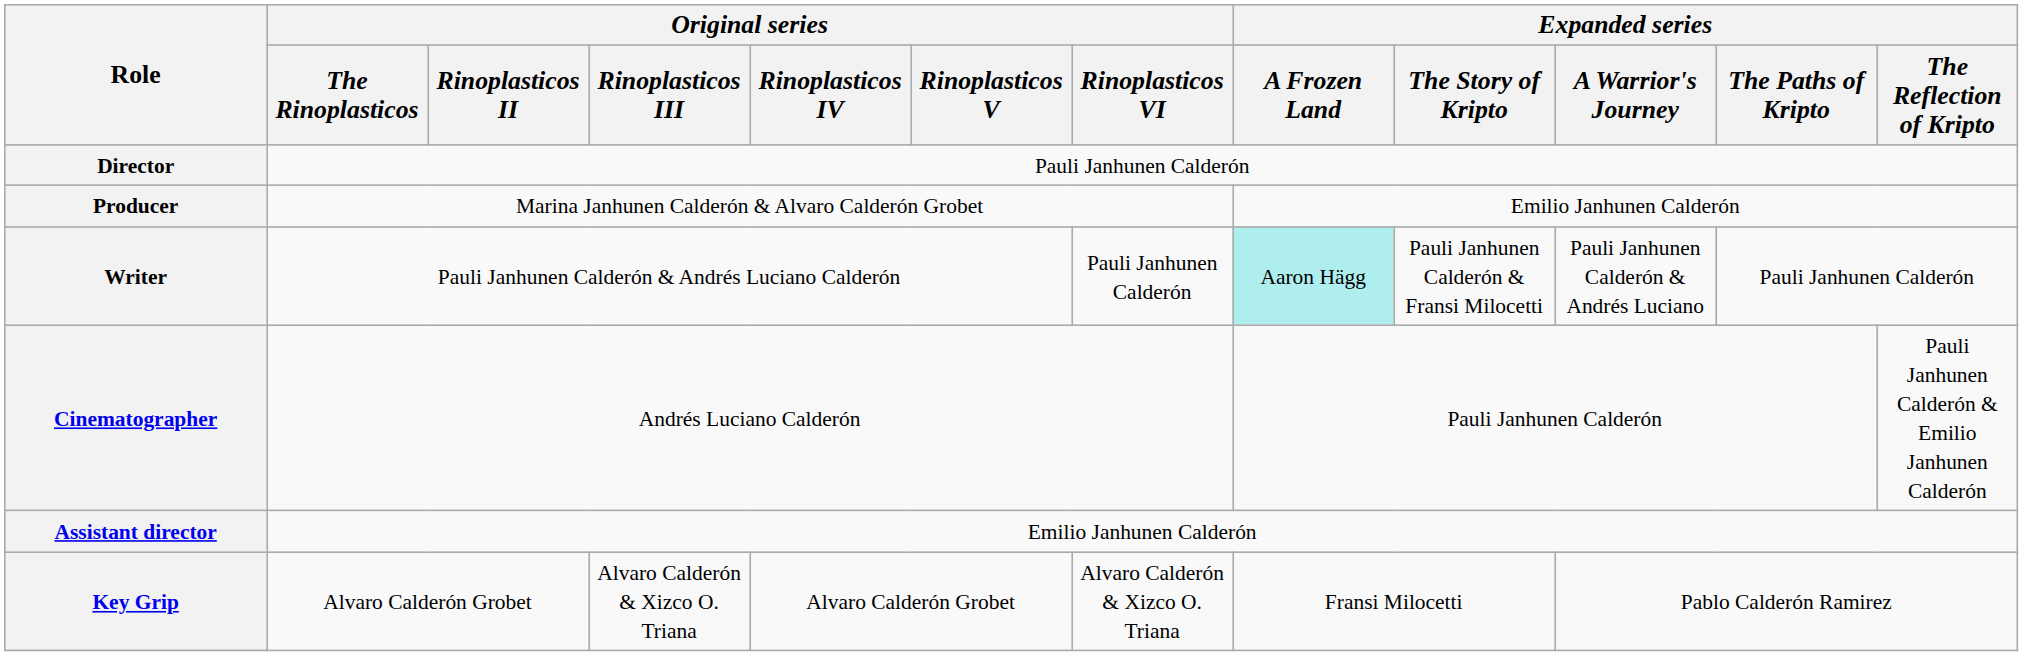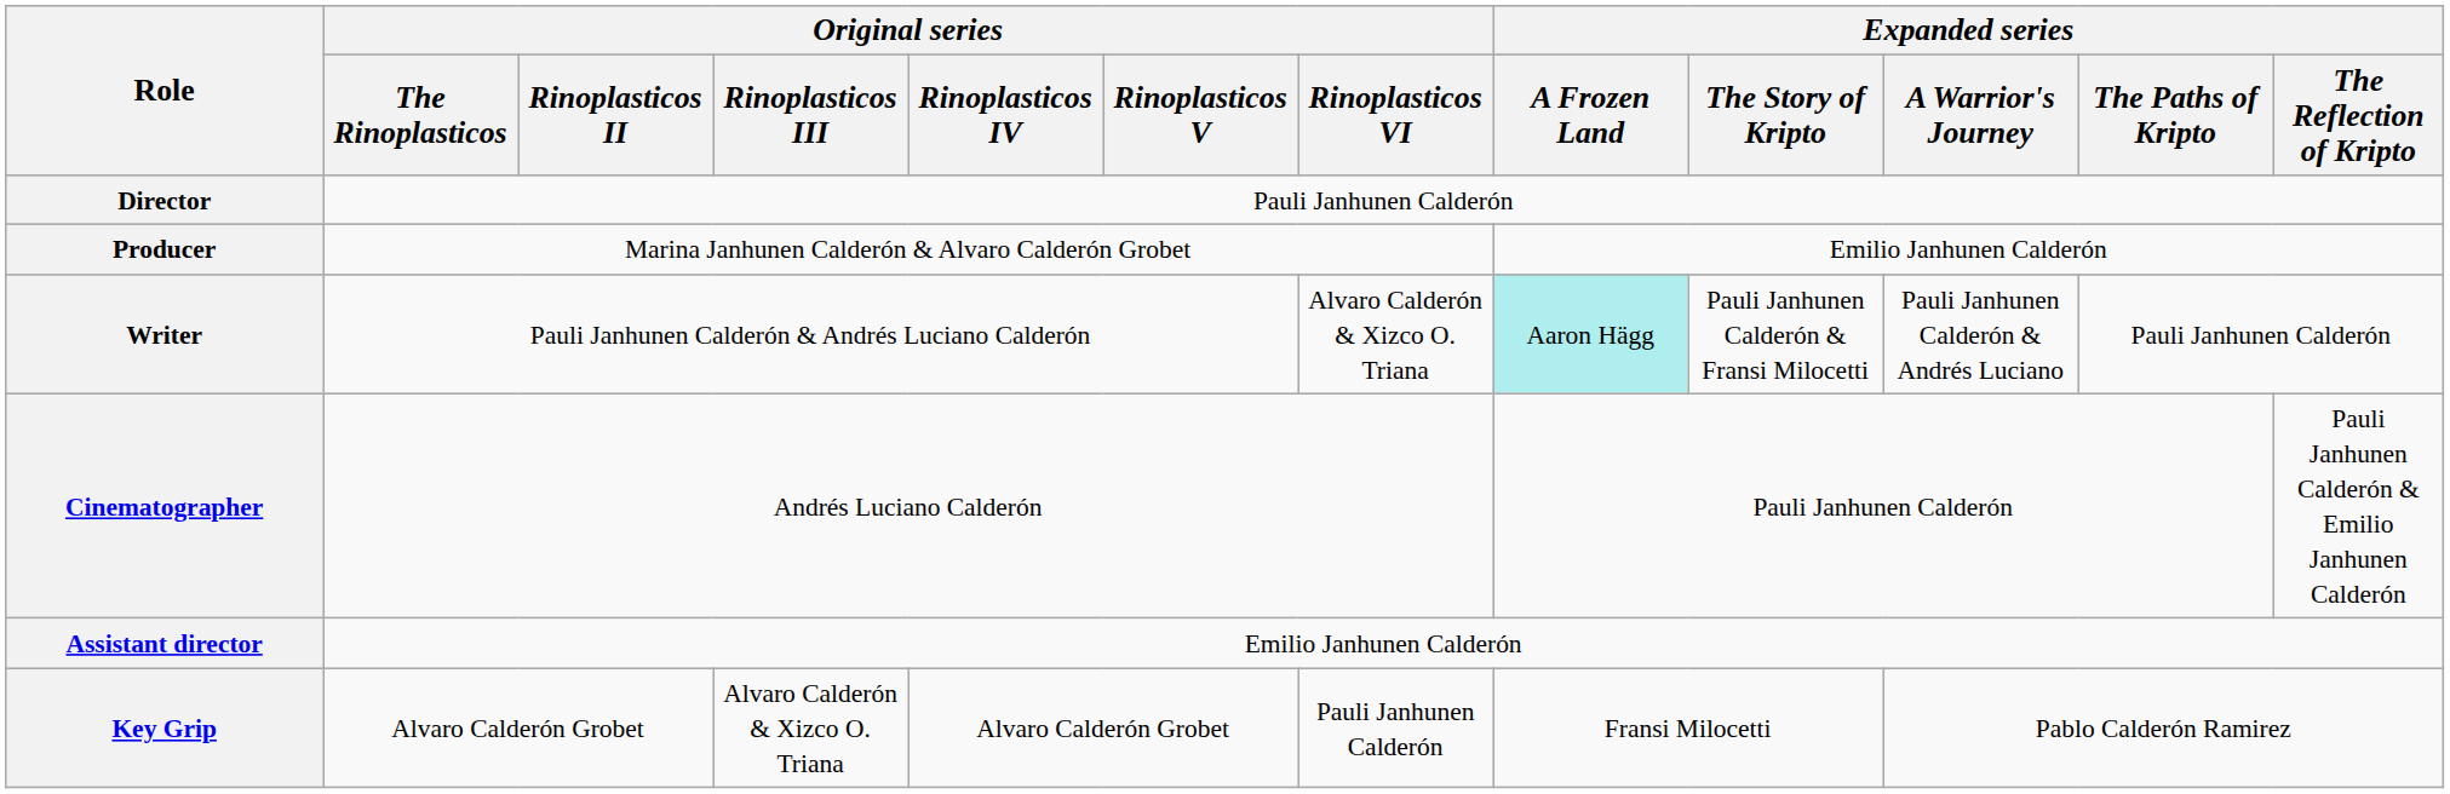 <table class="wikitable" style="text-align:center" width=99%>
 <tr>
 <th rowspan="2" width="13%">Role</th>
 <th colspan="6" align="center"><em>Original series</em></th>
 <th colspan="6" align="center"><em>Expanded series</em></th>
 </tr>
 <tr>
 <th align="center" width="8%"><em>The Rinoplasticos</em></th>
 <th align="center" width="8%"><em>Rinoplasticos II</em></th>
 <th align="center" width="8%"><em>Rinoplasticos III</em></th>
 <th align="center" width="8%"><em>Rinoplasticos IV</em></th>
 <th align="center" width="8%"><em>Rinoplasticos V</em></th>
 <th align="center" width="8%"><em>Rinoplasticos VI</em></th>
 <th align="center" width="8%"><em>A Frozen Land</em></th>
 <th align="center" width="8%"><em>The Story of Kripto</em></th>
 <th align="center" width="8%"><em>A Warrior's Journey</em></th>
 <th align="center" width="8%"><em>The Paths of Kripto</em></th>
 <th align="center" width="8%"><em>The Reflection of Kripto</em></th>
 </tr>
 <tr>
 <th><small>Director</small></th>
 <td colspan="11"><small>Pauli Janhunen Calderón</small></td>
 </tr>
 <tr>
 <th><small>Producer</small></th>
 <td colspan="6"><small>Marina Janhunen Calderón & Alvaro Calderón Grobet</small></td>
 <td colspan="5"><small>Emilio Janhunen Calderón</small></td>
 </tr>
 <tr>
 <th><small>Writer</small></th>
 <td colspan="5"><small>Pauli Janhunen Calderón & Andrés Luciano Calderón</small></td>
-<td colspan="1"><small>Pauli Janhunen Calderón</small></td>
+<td colspan="1"><small>Alvaro Calderón & Xizco O. Triana</small></td>
 <td colspan="1" style="background: paleturquoise;"><small>Aaron Hägg</small></td>
 <td colspan="1"><small>Pauli Janhunen Calderón & Fransi Milocetti</small></td>
 <td colspan="1"><small>Pauli Janhunen Calderón & Andrés Luciano</small></td>
 <td colspan="2"><small>Pauli Janhunen Calderón</small></td>
 </tr>
 <tr>
 <th><small><a href='#'>Cinematographer</a></small></th>
 <td colspan="6"><small>Andrés Luciano Calderón</small></td>
 <td colspan="4"><small>Pauli Janhunen Calderón</small></td>
 <td colspan="1"><small>Pauli Janhunen Calderón & Emilio Janhunen Calderón</small></td>
 </tr>
 <tr>
 <th><small><a href='#'>Assistant director</a></small></th>
 <td colspan="11"><small>Emilio Janhunen Calderón</small></td>
 </tr>
 <tr>
 <th><small><a href='#'>Key Grip</a></small></th>
 <td colspan="2"><small>Alvaro Calderón Grobet</small></td>
 <td colspan="1"><small>Alvaro Calderón & Xizco O. Triana</small></td>
 <td colspan="2"><small>Alvaro Calderón Grobet</small></td>
-<td colspan="1"><small>Alvaro Calderón & Xizco O. Triana</small></td>
+<td colspan="1"><small>Pauli Janhunen Calderón</small></td>
 <td colspan="2"><small>Fransi Milocetti</small></td>
 <td colspan="3"><small>Pablo Calderón Ramirez</small></td>
 </tr>
 </table>
